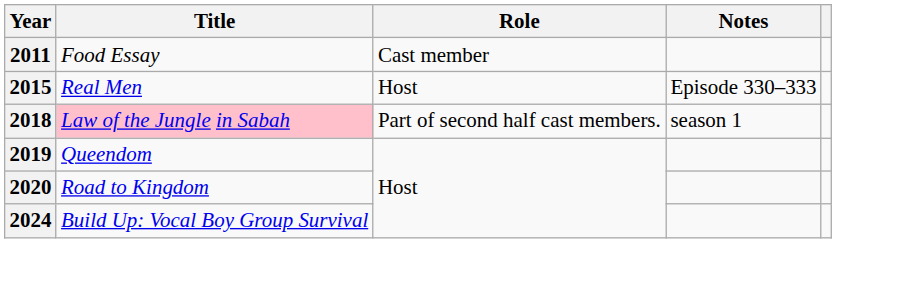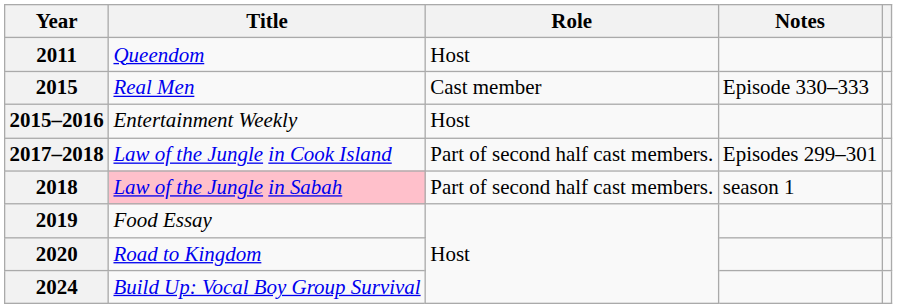 <table class="wikitable plainrowheaders">
 <tr>
 <th scope="col">Year</th>
 <th scope="col">Title</th>
 <th scope="col">Role</th>
 <th scope="col">Notes</th>
 <th scope="col"></th>
 </tr>
 <tr>
 <th scope="row">2011</th>
-<td><em>Food Essay</em></td>
-<td>Cast member</td>
+<td><em><a href='#'>Queendom</a></em></td>
+<td>Host</td>
 <td></td>
 <td></td>
 </tr>
 <tr>
 <th scope="row">2015</th>
 <td><em><a href='#'>Real Men</a></em></td>
+<td>Cast member</td>
+<td>Episode 330–333</td>
+<td></td>
+</tr>
+<tr>
+<th scope="row">2015–2016</th>
+<td><em>Entertainment Weekly</em></td>
 <td>Host</td>
-<td>Episode 330–333</td>
+<td></td>
+<td></td>
+</tr>
+<tr>
+<th scope="row">2017–2018</th>
+<td><em><a href='#'>Law of the Jungle</a> <a href='#'>in Cook Island</a></em></td>
+<td>Part of second half cast members.</td>
+<td>Episodes 299–301</td>
 <td></td>
 </tr>
 <tr>
 <th scope="row">2018</th>
 <td style="background: pink;"><em><a href='#'>Law of the Jungle</a> <a href='#'>in Sabah</a></em></td>
 <td>Part of second half cast members.</td>
 <td>season 1</td>
 <td></td>
 </tr>
 <tr>
 <th scope="row">2019</th>
-<td><em><a href='#'>Queendom</a></em></td>
+<td><em>Food Essay</em></td>
 <td rowspan="3">Host</td>
 <td></td>
 <td></td>
 </tr>
 <tr>
 <th scope="row">2020</th>
 <td><em><a href='#'>Road to Kingdom</a></em></td>
 <td></td>
 <td></td>
 </tr>
 <tr>
 <th scope="row">2024</th>
 <td><em><a href='#'>Build Up: Vocal Boy Group Survival</a></em></td>
 <td></td>
 <td></td>
 </tr>
 </table>
